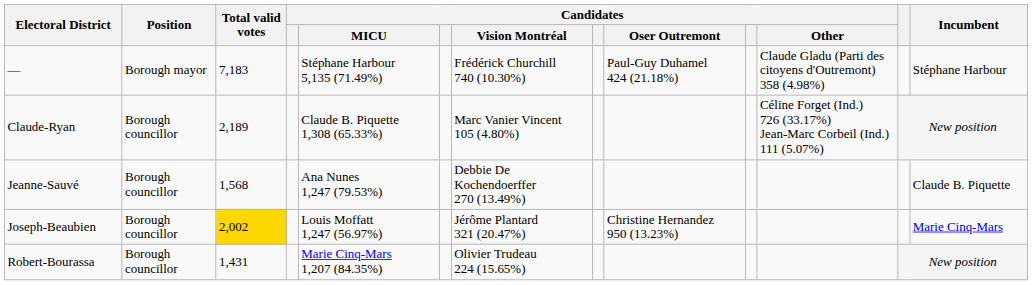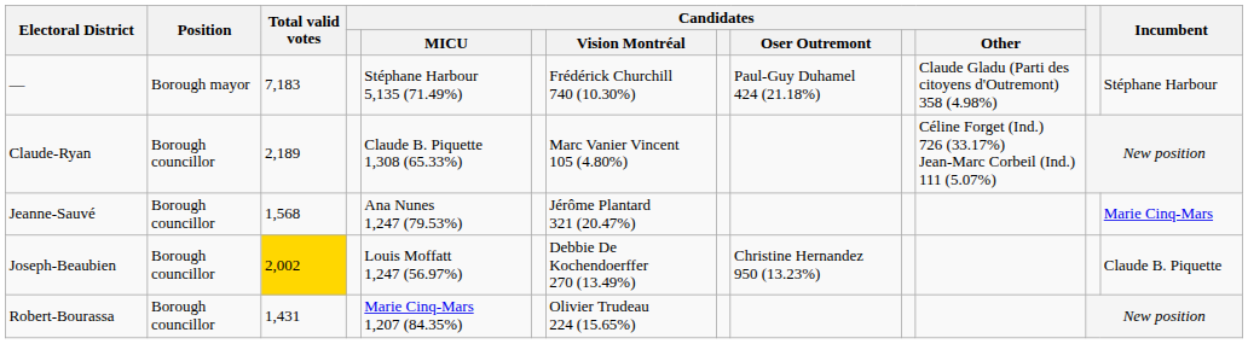 <table class="wikitable" width="100%">
 <tr>
 <th width=10% rowspan=2>Electoral District</th>
 <th width=8% rowspan=2>Position</th>
 <th width=6% rowspan=2>Total valid votes</th>
 <th colspan=8>Candidates</th>
 <th width=1% rowspan=2> </th>
 <th width=10% rowspan=2>Incumbent</th>
 </tr>
 <tr>
 <th width=1% > </th>
 <th width=12% >MICU</th>
 <th width=1% > </th>
 <th width=12% >Vision Montréal</th>
 <th width=1% > </th>
 <th width=12% >Oser Outremont</th>
 <th width=1% > </th>
 <th width=12% >Other</th>
 </tr>
 <tr>
 <td>—</td>
 <td>Borough mayor</td>
 <td>7,183</td>
 <td> </td>
 <td>Stéphane Harbour<br>5,135 (71.49%)</td>
 <td></td>
 <td>Frédérick Churchill<br>740 (10.30%)</td>
 <td></td>
 <td>Paul-Guy Duhamel<br>424 (21.18%)</td>
 <td></td>
 <td>Claude Gladu (Parti des citoyens d'Outremont)<br>358 (4.98%)</td>
 <td> </td>
 <td>Stéphane Harbour</td>
 </tr>
 <tr>
 <td>Claude-Ryan</td>
 <td>Borough councillor</td>
 <td>2,189</td>
 <td> </td>
 <td>Claude B. Piquette<br>1,308 (65.33%)</td>
 <td></td>
 <td>Marc Vanier Vincent<br>105 (4.80%)</td>
 <td></td>
 <td></td>
 <td></td>
 <td>Céline Forget (Ind.)<br>726 (33.17%)<br>Jean-Marc Corbeil (Ind.)<br>111 (5.07%)</td>
 <td colspan="2" style="background:whitesmoke; text-align:center;"><em>New position</em></td>
 </tr>
 <tr>
 <td>Jeanne-Sauvé</td>
 <td>Borough councillor</td>
 <td>1,568</td>
 <td> </td>
 <td>Ana Nunes<br>1,247 (79.53%)</td>
 <td></td>
-<td>Debbie De Kochendoerffer<br>270 (13.49%)</td>
+<td>Jérôme Plantard<br>321 (20.47%)</td>
 <td></td>
 <td></td>
 <td></td>
 <td></td>
 <td> </td>
-<td>Claude B. Piquette</td>
+<td><a href='#'>Marie Cinq-Mars</a></td>
 </tr>
 <tr>
 <td>Joseph-Beaubien</td>
 <td>Borough councillor</td>
 <td style="background: gold;">2,002</td>
 <td> </td>
 <td>Louis Moffatt<br>1,247 (56.97%)</td>
 <td></td>
-<td>Jérôme Plantard<br>321 (20.47%)</td>
+<td>Debbie De Kochendoerffer<br>270 (13.49%)</td>
 <td></td>
 <td>Christine Hernandez<br>950 (13.23%)</td>
 <td></td>
 <td></td>
 <td> </td>
-<td><a href='#'>Marie Cinq-Mars</a></td>
+<td>Claude B. Piquette</td>
 </tr>
 <tr>
 <td>Robert-Bourassa</td>
 <td>Borough councillor</td>
 <td>1,431</td>
 <td> </td>
 <td><a href='#'>Marie Cinq-Mars</a><br>1,207 (84.35%)</td>
 <td></td>
 <td>Olivier Trudeau<br>224 (15.65%)</td>
 <td></td>
 <td></td>
 <td></td>
 <td></td>
 <td colspan="2" style="background:whitesmoke; text-align:center;"><em>New position</em></td>
 </tr>
 </table>
